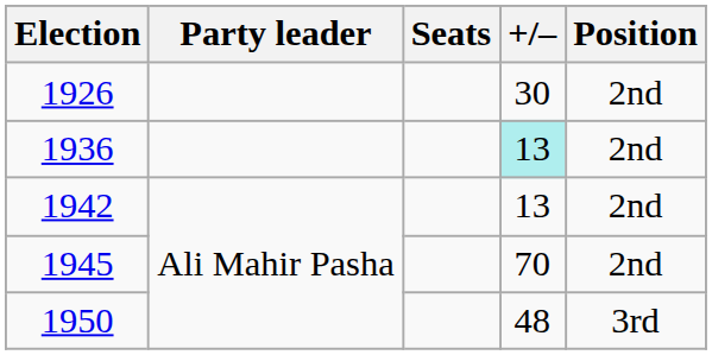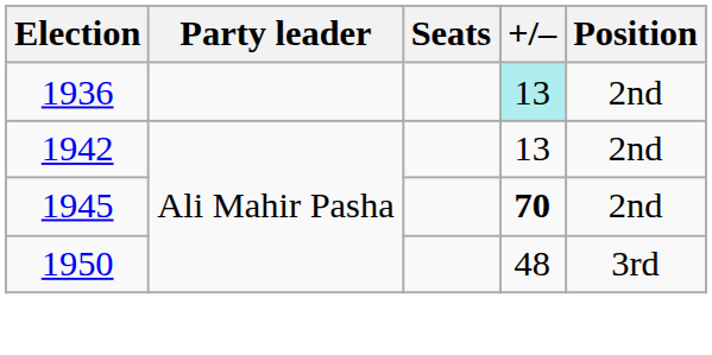 <table class="wikitable" style="text-align:center">
 <tr>
 <th>Election</th>
 <th><strong>Party leader</strong></th>
 <th>Seats</th>
 <th>+/–</th>
 <th><strong>Position</strong></th>
-</tr>
-<tr>
-<td><a href='#'>1926</a></td>
-<td></td>
-<td></td>
-<td> 30</td>
-<td> 2nd</td>
 </tr>
 <tr>
 <td><a href='#'>1936</a></td>
 <td></td>
 <td></td>
 <td style="background: paleturquoise;"> 13</td>
 <td> 2nd</td>
 </tr>
 <tr>
 <td><a href='#'>1942</a></td>
 <td rowspan="3" style="text-align:center;">Ali Mahir Pasha</td>
 <td></td>
 <td> 13</td>
 <td> 2nd</td>
 </tr>
 <tr>
 <td><a href='#'>1945</a></td>
 <td></td>
-<td> 70</td>
+<td><strong> 70</strong></td>
 <td> 2nd</td>
 </tr>
 <tr>
 <td><a href='#'>1950</a></td>
 <td></td>
 <td> 48</td>
 <td> 3rd</td>
 </tr>
 </table>
